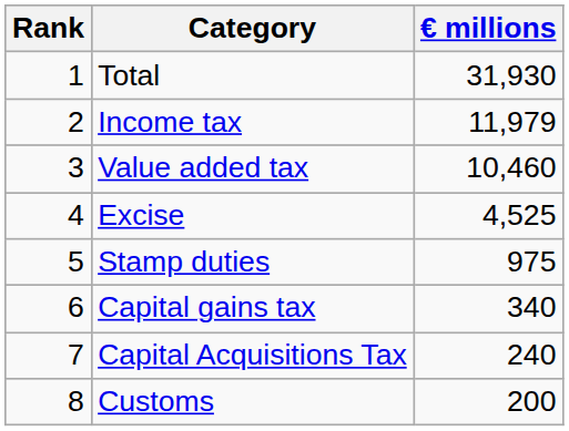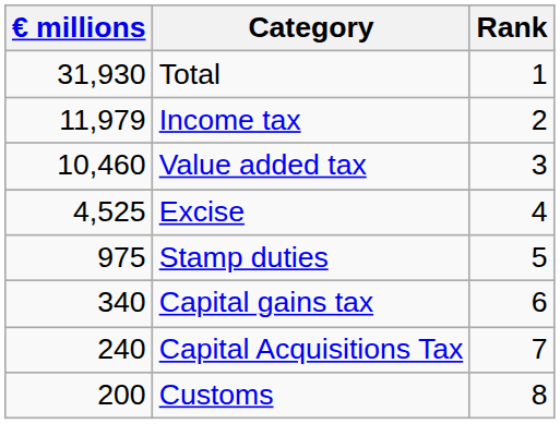 <table class="wikitable sortable" style="margin-left:left;margin-right:auto;text-align: right">
 <tr>
+<th><a href='#'>€ millions</a></th>
+<th>Category</th>
 <th>Rank</th>
-<th>Category</th>
-<th><a href='#'>€ millions</a></th>
 </tr>
 <tr>
+<td>31,930</td>
+<td style="text-align:left;">Total</td>
 <td>1</td>
-<td style="text-align:left;">Total</td>
-<td>31,930</td>
 </tr>
 <tr>
+<td>11,979</td>
+<td style="text-align:left;"><a href='#'>Income tax</a></td>
 <td>2</td>
-<td style="text-align:left;"><a href='#'>Income tax</a></td>
-<td>11,979</td>
 </tr>
 <tr>
+<td>10,460</td>
+<td style="text-align:left;"><a href='#'>Value added tax</a></td>
 <td>3</td>
-<td style="text-align:left;"><a href='#'>Value added tax</a></td>
-<td>10,460</td>
 </tr>
 <tr>
+<td>4,525</td>
+<td style="text-align:left;"><a href='#'>Excise</a></td>
 <td>4</td>
-<td style="text-align:left;"><a href='#'>Excise</a></td>
-<td>4,525</td>
 </tr>
 <tr>
+<td>975</td>
+<td style="text-align:left;"><a href='#'>Stamp duties</a></td>
 <td>5</td>
-<td style="text-align:left;"><a href='#'>Stamp duties</a></td>
-<td>975</td>
 </tr>
 <tr>
+<td>340</td>
+<td style="text-align:left;"><a href='#'>Capital gains tax</a></td>
 <td>6</td>
-<td style="text-align:left;"><a href='#'>Capital gains tax</a></td>
-<td>340</td>
 </tr>
 <tr>
+<td>240</td>
+<td style="text-align:left;"><a href='#'>Capital Acquisitions Tax</a></td>
 <td>7</td>
-<td style="text-align:left;"><a href='#'>Capital Acquisitions Tax</a></td>
-<td>240</td>
 </tr>
 <tr>
+<td>200</td>
+<td style="text-align:left;"><a href='#'>Customs</a></td>
 <td>8</td>
-<td style="text-align:left;"><a href='#'>Customs</a></td>
-<td>200</td>
 </tr>
 </table>
